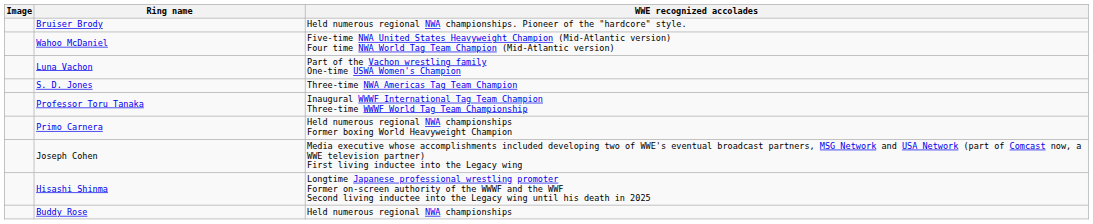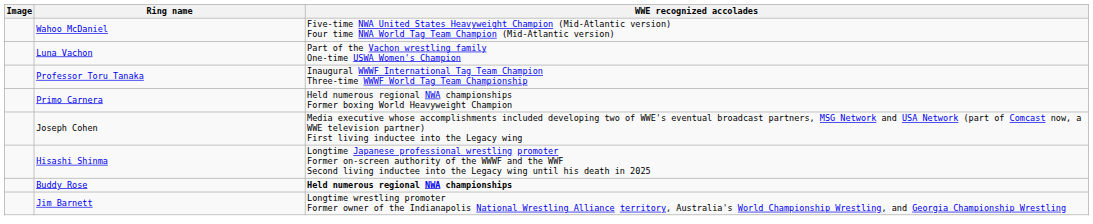 <table class="wikitable sortable" style="font-size: 95%">
 <tr>
 <th class="unsortable">Image</th>
 <th style="width:25%;">Ring name<br></th>
 <th class="unsortable">WWE recognized accolades</th>
-</tr>
-<tr>
-<td></td>
-<td><a href='#'>Bruiser Brody</a><br></td>
-<td>Held numerous regional <a href='#'>NWA</a> championships. Pioneer of the "hardcore" style.</td>
 </tr>
 <tr>
 <td></td>
 <td><a href='#'>Wahoo McDaniel</a><br></td>
 <td>Five-time <a href='#'>NWA United States Heavyweight Champion</a> (Mid-Atlantic version)<br>Four time <a href='#'>NWA World Tag Team Champion</a> (Mid-Atlantic version)</td>
 </tr>
 <tr>
 <td></td>
 <td><a href='#'>Luna Vachon</a><br></td>
 <td>Part of the <a href='#'>Vachon wrestling family</a><br>One-time <a href='#'>USWA Women's Champion</a></td>
-</tr>
-<tr>
-<td></td>
-<td><a href='#'>S. D. Jones</a><br></td>
-<td>Three-time <a href='#'>NWA Americas Tag Team Champion</a></td>
 </tr>
 <tr>
 <td></td>
 <td><a href='#'>Professor Toru Tanaka</a><br></td>
 <td>Inaugural <a href='#'>WWWF International Tag Team Champion</a><br>Three-time <a href='#'>WWWF World Tag Team Championship</a></td>
 </tr>
 <tr>
 <td></td>
 <td><a href='#'>Primo Carnera</a></td>
 <td>Held numerous regional <a href='#'>NWA</a> championships<br>Former boxing World Heavyweight Champion</td>
 </tr>
 <tr>
 <td></td>
 <td>Joseph Cohen</td>
 <td>Media executive whose accomplishments included developing two of WWE's eventual broadcast partners, <a href='#'>MSG Network</a> and <a href='#'>USA Network</a> (part of <a href='#'>Comcast</a> now, a WWE television partner)<br>First living inductee into the Legacy wing</td>
 </tr>
 <tr>
 <td></td>
 <td><a href='#'>Hisashi Shinma</a><br></td>
 <td>Longtime <a href='#'>Japanese professional wrestling</a> <a href='#'>promoter</a><br>Former on-screen authority of the WWWF and the WWF<br>Second living inductee into the Legacy wing until his death in 2025</td>
 </tr>
 <tr>
 <td></td>
 <td><a href='#'>Buddy Rose</a><br></td>
-<td>Held numerous regional <a href='#'>NWA</a> championships</td>
+<td><strong>Held numerous regional <a href='#'>NWA</a> championships</strong></td>
+</tr>
+<tr>
+<td></td>
+<td><a href='#'>Jim Barnett</a><br></td>
+<td>Longtime wrestling promoter<br>Former owner of the Indianapolis <a href='#'>National Wrestling Alliance</a> <a href='#'>territory</a>, Australia's <a href='#'>World Championship Wrestling</a>, and <a href='#'>Georgia Championship Wrestling</a></td>
 </tr>
 </table>
